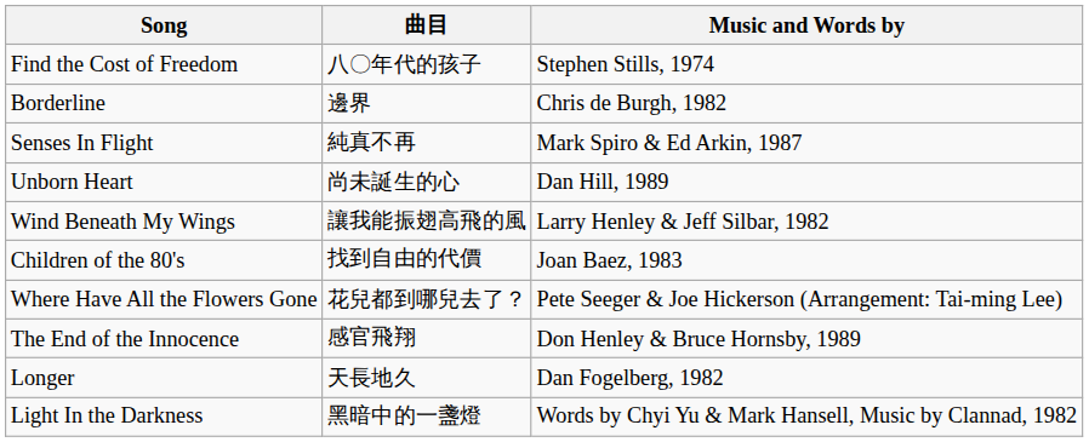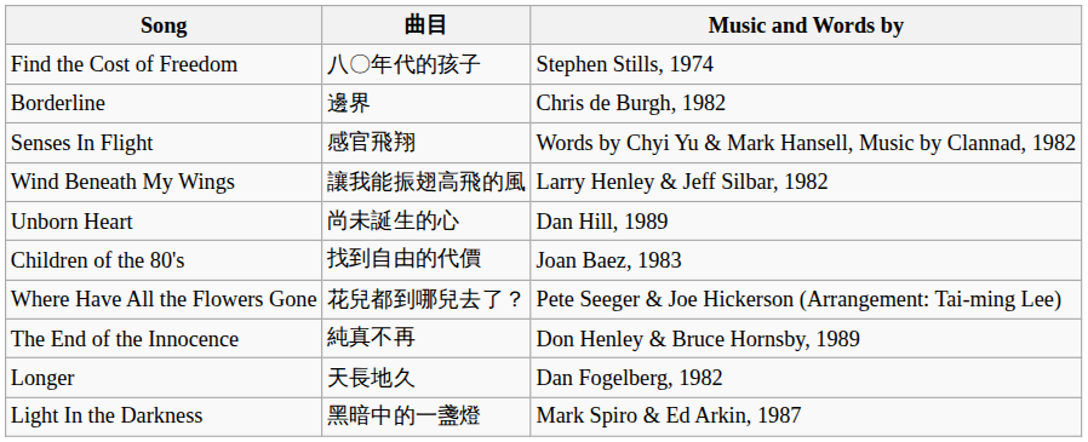 <table class="wikitable">
 <tr>
 <th>Song</th>
 <th>曲目</th>
 <th>Music and Words by</th>
 </tr>
 <tr>
 <td>Find the Cost of Freedom</td>
 <td>八〇年代的孩子</td>
 <td>Stephen Stills, 1974</td>
 </tr>
 <tr>
 <td>Borderline</td>
 <td>邊界</td>
 <td>Chris de Burgh, 1982</td>
 </tr>
 <tr>
 <td>Senses In Flight</td>
-<td>純真不再</td>
-<td>Mark Spiro & Ed Arkin, 1987</td>
+<td>感官飛翔</td>
+<td>Words by Chyi Yu & Mark Hansell, Music by Clannad, 1982</td>
+</tr>
+<tr>
+<td>Wind Beneath My Wings</td>
+<td>讓我能振翅高飛的風</td>
+<td>Larry Henley & Jeff Silbar, 1982</td>
 </tr>
 <tr>
 <td>Unborn Heart</td>
 <td>尚未誕生的心</td>
 <td>Dan Hill, 1989</td>
-</tr>
-<tr>
-<td>Wind Beneath My Wings</td>
-<td>讓我能振翅高飛的風</td>
-<td>Larry Henley & Jeff Silbar, 1982</td>
 </tr>
 <tr>
 <td>Children of the 80's</td>
 <td>找到自由的代價</td>
 <td>Joan Baez, 1983</td>
 </tr>
 <tr>
 <td>Where Have All the Flowers Gone</td>
 <td>花兒都到哪兒去了？</td>
 <td>Pete Seeger & Joe Hickerson (Arrangement: Tai-ming Lee)</td>
 </tr>
 <tr>
 <td>The End of the Innocence</td>
-<td>感官飛翔</td>
+<td>純真不再</td>
 <td>Don Henley & Bruce Hornsby, 1989</td>
 </tr>
 <tr>
 <td>Longer</td>
 <td>天長地久</td>
 <td>Dan Fogelberg, 1982</td>
 </tr>
 <tr>
 <td>Light In the Darkness</td>
 <td>黑暗中的一盞燈</td>
-<td>Words by Chyi Yu & Mark Hansell, Music by Clannad, 1982</td>
+<td>Mark Spiro & Ed Arkin, 1987</td>
 </tr>
 </table>
